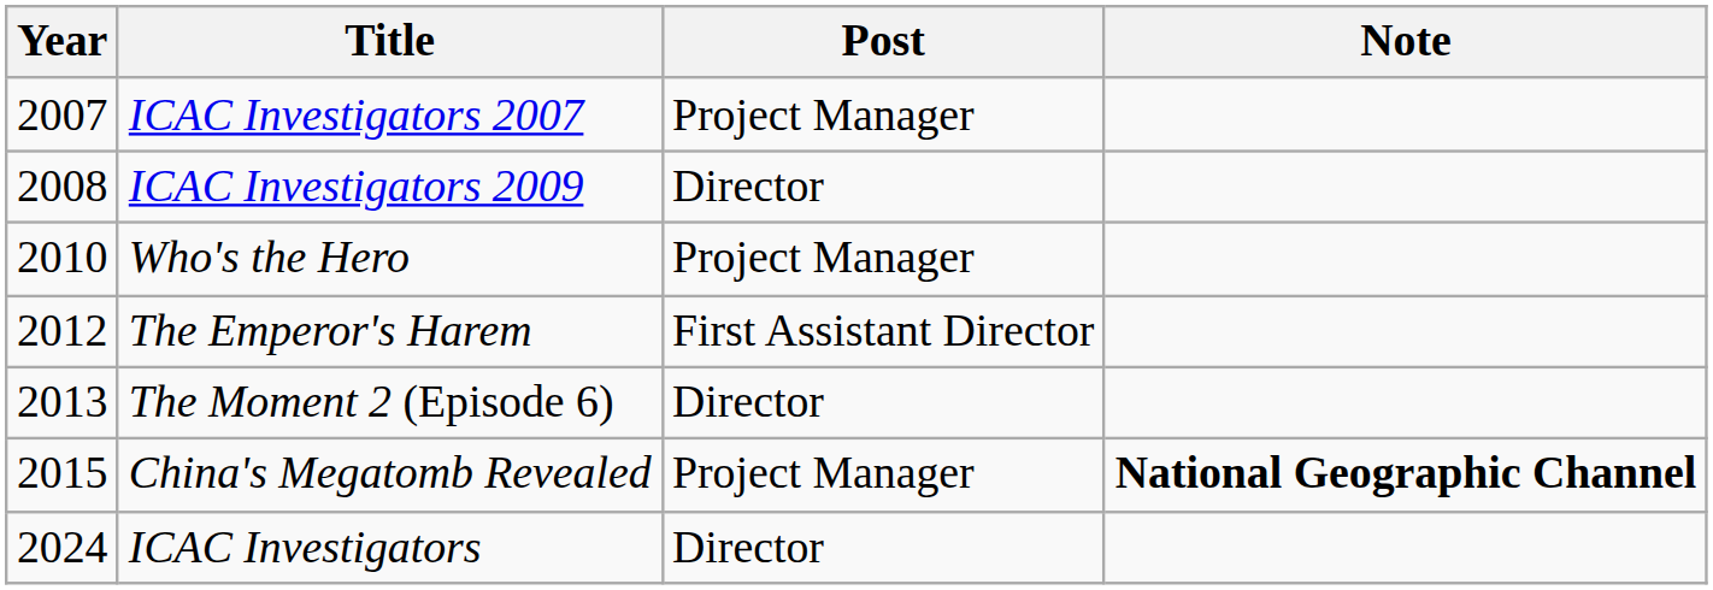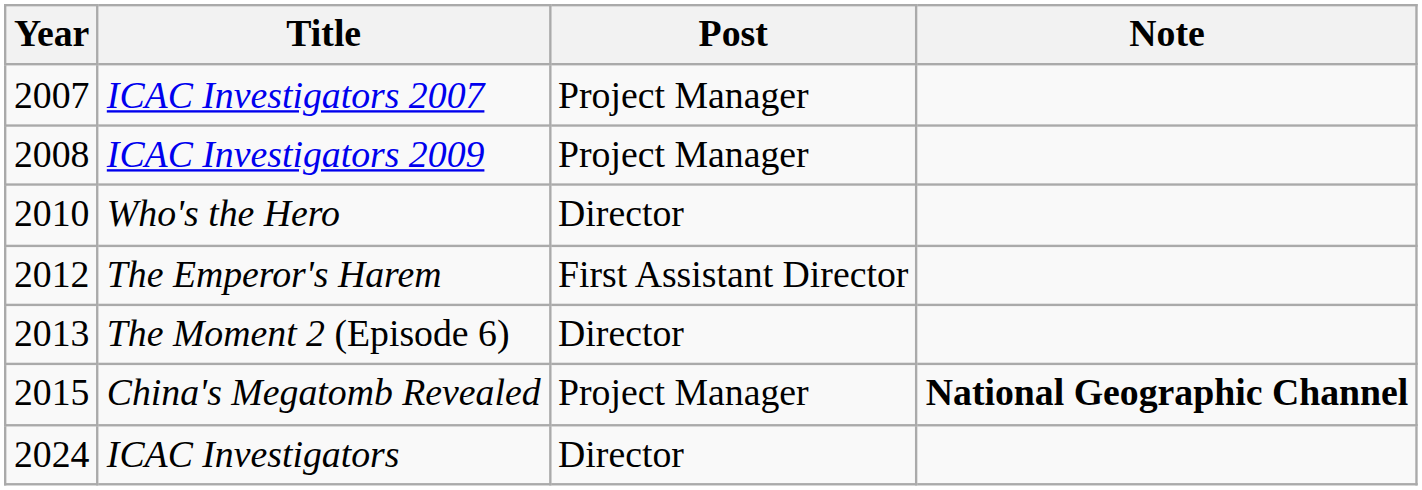 <table class="wikitable">
 <tr>
 <th>Year</th>
 <th>Title</th>
 <th>Post</th>
 <th>Note</th>
 </tr>
 <tr>
 <td>2007</td>
 <td><em><a href='#'>ICAC Investigators 2007</a></em></td>
 <td>Project Manager</td>
 <td></td>
 </tr>
 <tr>
 <td>2008</td>
 <td><em><a href='#'>ICAC Investigators 2009</a></em></td>
-<td>Director</td>
+<td>Project Manager</td>
 <td></td>
 </tr>
 <tr>
 <td>2010</td>
 <td><em>Who's the Hero</em></td>
-<td>Project Manager</td>
+<td>Director</td>
 <td></td>
 </tr>
 <tr>
 <td>2012</td>
 <td><em>The Emperor's Harem</em></td>
 <td>First Assistant Director</td>
 <td></td>
 </tr>
 <tr>
 <td>2013</td>
 <td><em>The Moment 2</em> (Episode 6)</td>
 <td>Director</td>
 <td></td>
 </tr>
 <tr>
 <td>2015</td>
 <td><em>China's Megatomb Revealed</em></td>
 <td>Project Manager</td>
 <td><strong>National Geographic Channel</strong></td>
 </tr>
 <tr>
 <td>2024</td>
 <td><em>ICAC Investigators</em></td>
 <td>Director</td>
 </tr>
 </table>
